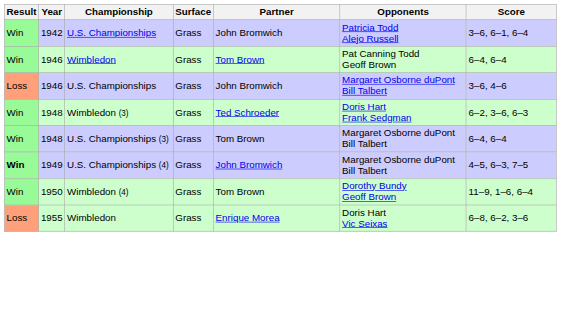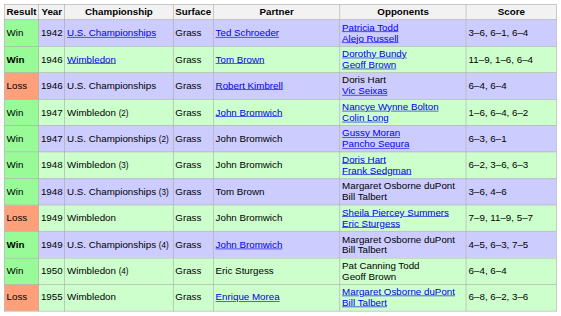 <table class="sortable wikitable">
 <tr>
 <th style="width:40px">Result</th>
 <th style="width:30px">Year</th>
 <th style="width:170px">Championship</th>
 <th style="width:50px">Surface</th>
 <th style="width:200px">Partner</th>
 <th style="width:200px">Opponents</th>
 <th style="width:140px" class="unsortable">Score</th>
 </tr>
 <tr style="background:#ccf;">
 <td style="background:#98fb98;">Win</td>
 <td>1942</td>
 <td><a href='#'>U.S. Championships</a></td>
 <td>Grass</td>
-<td> John Bromwich</td>
+<td> <a href='#'>Ted Schroeder</a></td>
 <td> <a href='#'>Patricia Todd</a><br> <a href='#'>Alejo Russell</a></td>
 <td>3–6, 6–1, 6–4</td>
 </tr>
 <tr style="background:#cfc;">
-<td style="background:#98fb98;">Win</td>
+<td style="background:#98fb98;"><strong>Win</strong></td>
 <td>1946</td>
 <td><a href='#'>Wimbledon</a></td>
 <td>Grass</td>
 <td> <a href='#'>Tom Brown</a></td>
-<td> Pat Canning Todd<br> Geoff Brown</td>
-<td>6–4, 6–4</td>
+<td> <a href='#'>Dorothy Bundy</a><br> <a href='#'>Geoff Brown</a></td>
+<td>11–9, 1–6, 6–4</td>
 </tr>
 <tr style="background:#ccf;">
 <td style="background:#ffa07a;">Loss</td>
 <td>1946</td>
 <td>U.S. Championships</td>
 <td>Grass</td>
+<td> <a href='#'>Robert Kimbrell</a></td>
+<td> Doris Hart<br> <a href='#'>Vic Seixas</a></td>
+<td>6–4, 6–4</td>
+</tr>
+<tr style="background:#cfc;">
+<td style="background:#98fb98;">Win</td>
+<td>1947</td>
+<td>Wimbledon <small>(2)</small></td>
+<td>Grass</td>
+<td> <a href='#'>John Bromwich</a></td>
+<td> <a href='#'>Nancye Wynne Bolton</a><br> <a href='#'>Colin Long</a></td>
+<td>1–6, 6–4, 6–2</td>
+</tr>
+<tr style="background:#ccf;">
+<td style="background:#98fb98;">Win</td>
+<td>1947</td>
+<td>U.S. Championships <small>(2)</small></td>
+<td>Grass</td>
 <td> John Bromwich</td>
-<td> <a href='#'>Margaret Osborne duPont</a><br> <a href='#'>Bill Talbert</a></td>
-<td>3–6, 4–6</td>
+<td> <a href='#'>Gussy Moran</a><br> <a href='#'>Pancho Segura</a></td>
+<td>6–3, 6–1</td>
 </tr>
 <tr style="background:#cfc;">
 <td style="background:#98fb98;">Win</td>
 <td>1948</td>
 <td>Wimbledon <small>(3)</small></td>
 <td>Grass</td>
-<td> <a href='#'>Ted Schroeder</a></td>
+<td> John Bromwich</td>
 <td> <a href='#'>Doris Hart</a><br> <a href='#'>Frank Sedgman</a></td>
 <td>6–2, 3–6, 6–3</td>
 </tr>
 <tr style="background:#ccf;">
 <td style="background:#98fb98;">Win</td>
 <td>1948</td>
 <td>U.S. Championships <small>(3)</small></td>
 <td>Grass</td>
 <td> Tom Brown</td>
 <td> Margaret Osborne duPont<br> Bill Talbert</td>
-<td>6–4, 6–4</td>
+<td>3–6, 4–6</td>
+</tr>
+<tr style="background:#cfc;">
+<td style="background:#ffa07a;">Loss</td>
+<td>1949</td>
+<td>Wimbledon</td>
+<td>Grass</td>
+<td> John Bromwich</td>
+<td> <a href='#'>Sheila Piercey Summers</a><br> <a href='#'>Eric Sturgess</a></td>
+<td>7–9, 11–9, 5–7</td>
 </tr>
 <tr style="background:#ccf;">
 <td style="background:#98fb98;"><strong>Win</strong></td>
 <td>1949</td>
 <td>U.S. Championships <small>(4)</small></td>
 <td>Grass</td>
 <td> <a href='#'>John Bromwich</a></td>
 <td> Margaret Osborne duPont<br> Bill Talbert</td>
 <td>4–5, 6–3, 7–5</td>
 </tr>
 <tr style="background:#cfc;">
 <td style="background:#98fb98;">Win</td>
 <td>1950</td>
 <td>Wimbledon <small>(4)</small></td>
 <td>Grass</td>
-<td> Tom Brown</td>
-<td> <a href='#'>Dorothy Bundy</a><br> <a href='#'>Geoff Brown</a></td>
-<td>11–9, 1–6, 6–4</td>
+<td> Eric Sturgess</td>
+<td> Pat Canning Todd<br> Geoff Brown</td>
+<td>6–4, 6–4</td>
 </tr>
 <tr style="background:#cfc;">
 <td style="background:#ffa07a;">Loss</td>
 <td>1955</td>
 <td>Wimbledon</td>
 <td>Grass</td>
 <td> <a href='#'>Enrique Morea</a></td>
-<td> Doris Hart<br> <a href='#'>Vic Seixas</a></td>
+<td> <a href='#'>Margaret Osborne duPont</a><br> <a href='#'>Bill Talbert</a></td>
 <td>6–8, 6–2, 3–6</td>
 </tr>
 </table>
